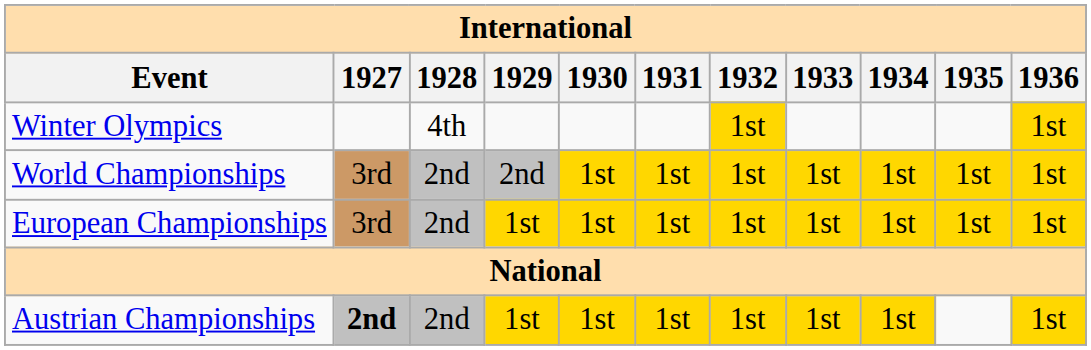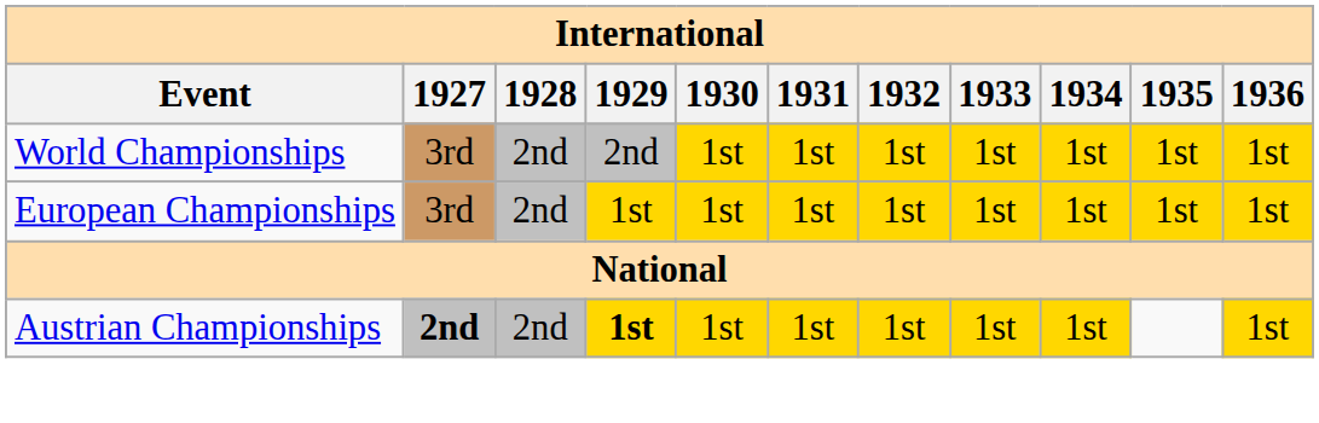 <table class="wikitable" style="text-align:center">
 <tr>
 <th style="background-color: #ffdead; " colspan=11 align=center>International</th>
 </tr>
 <tr>
 <th>Event</th>
 <th>1927</th>
 <th>1928</th>
 <th>1929</th>
 <th>1930</th>
 <th>1931</th>
 <th>1932</th>
 <th>1933</th>
 <th>1934</th>
 <th>1935</th>
 <th>1936</th>
-</tr>
-<tr>
-<td align=left><a href='#'>Winter Olympics</a></td>
-<td></td>
-<td>4th</td>
-<td></td>
-<td></td>
-<td></td>
-<td bgcolor=gold>1st</td>
-<td></td>
-<td></td>
-<td></td>
-<td bgcolor=gold>1st</td>
 </tr>
 <tr>
 <td align=left><a href='#'>World Championships</a></td>
 <td bgcolor=cc9966>3rd</td>
 <td bgcolor=silver>2nd</td>
 <td bgcolor=silver>2nd</td>
 <td bgcolor=gold>1st</td>
 <td bgcolor=gold>1st</td>
 <td bgcolor=gold>1st</td>
 <td bgcolor=gold>1st</td>
 <td bgcolor=gold>1st</td>
 <td bgcolor=gold>1st</td>
 <td bgcolor=gold>1st</td>
 </tr>
 <tr>
 <td align=left><a href='#'>European Championships</a></td>
 <td bgcolor=cc9966>3rd</td>
 <td bgcolor=silver>2nd</td>
 <td bgcolor=gold>1st</td>
 <td bgcolor=gold>1st</td>
 <td bgcolor=gold>1st</td>
 <td bgcolor=gold>1st</td>
 <td bgcolor=gold>1st</td>
 <td bgcolor=gold>1st</td>
 <td bgcolor=gold>1st</td>
 <td bgcolor=gold>1st</td>
 </tr>
 <tr>
 <th style="background-color: #ffdead; " colspan=11 align=center>National</th>
 </tr>
 <tr>
 <td align=left><a href='#'>Austrian Championships</a></td>
 <td bgcolor=silver><strong>2nd</strong></td>
 <td bgcolor=silver>2nd</td>
-<td bgcolor=gold>1st</td>
+<td bgcolor=gold><strong>1st</strong></td>
 <td bgcolor=gold>1st</td>
 <td bgcolor=gold>1st</td>
 <td bgcolor=gold>1st</td>
 <td bgcolor=gold>1st</td>
 <td bgcolor=gold>1st</td>
 <td></td>
 <td bgcolor=gold>1st</td>
 </tr>
 </table>
